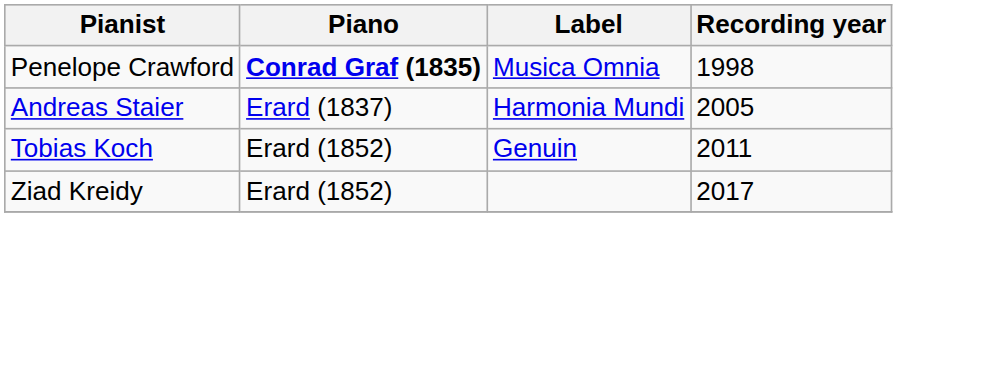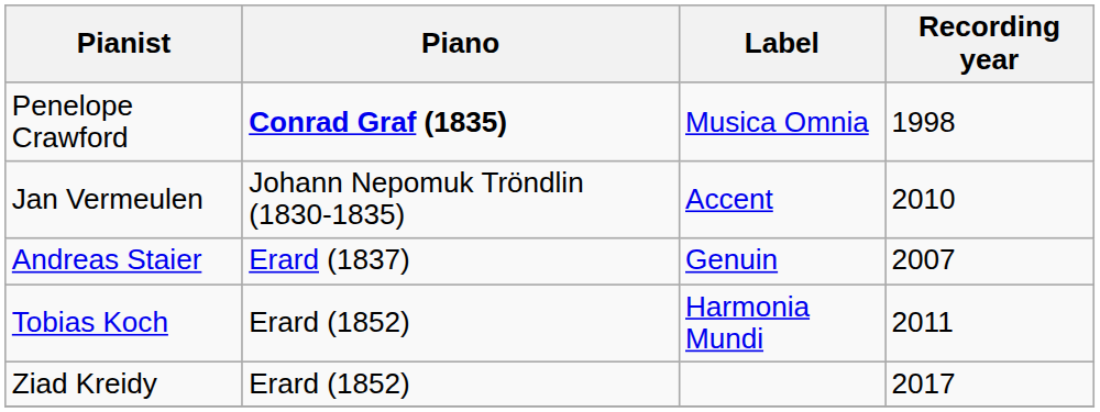 <table class="wikitable">
 <tr>
 <th>Pianist</th>
 <th>Piano</th>
 <th>Label</th>
 <th>Recording year</th>
 </tr>
 <tr>
 <td>Penelope Crawford</td>
 <td><strong><a href='#'>Conrad Graf</a> (1835)</strong></td>
 <td><a href='#'>Musica Omnia</a></td>
 <td>1998</td>
 </tr>
 <tr>
+<td>Jan Vermeulen</td>
+<td>Johann Nepomuk Tröndlin (1830-1835)</td>
+<td><a href='#'>Accent</a></td>
+<td>2010</td>
+</tr>
+<tr>
 <td><a href='#'>Andreas Staier</a></td>
 <td><a href='#'>Erard</a> (1837)</td>
-<td><a href='#'>Harmonia Mundi</a></td>
-<td>2005</td>
+<td><a href='#'>Genuin</a></td>
+<td>2007</td>
 </tr>
 <tr>
 <td><a href='#'>Tobias Koch</a></td>
 <td>Erard (1852)</td>
-<td><a href='#'>Genuin</a></td>
+<td><a href='#'>Harmonia Mundi</a></td>
 <td>2011</td>
 </tr>
 <tr>
 <td>Ziad Kreidy</td>
 <td>Erard (1852)</td>
 <td></td>
 <td>2017</td>
 </tr>
 <tr>
 </tr>
 </table>
